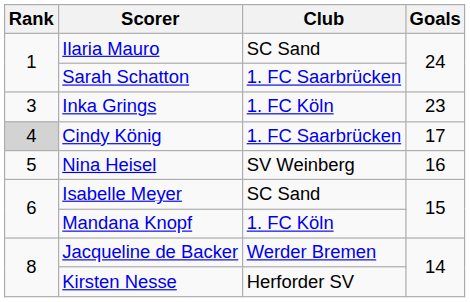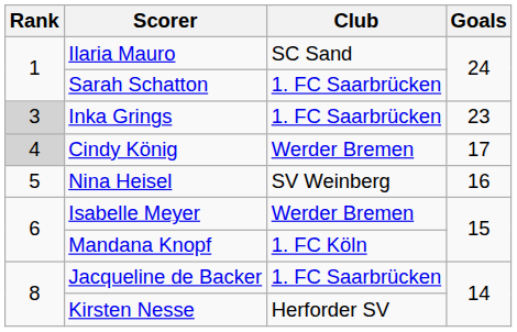 <table class="wikitable" style="text-align:center">
 <tr>
 <th>Rank</th>
 <th>Scorer</th>
 <th>Club</th>
 <th>Goals</th>
 </tr>
 <tr>
 <td rowspan="2">1</td>
 <td align="left"> <a href='#'>Ilaria Mauro</a></td>
 <td align="left">SC Sand</td>
 <td rowspan="2">24</td>
 </tr>
 <tr>
 <td align="left"> <a href='#'>Sarah Schatton</a></td>
 <td align="left"><a href='#'>1. FC Saarbrücken</a></td>
 </tr>
 <tr>
-<td>3</td>
+<td style="background: lightgrey;">3</td>
 <td align="left"> <a href='#'>Inka Grings</a></td>
-<td align="left"><a href='#'>1. FC Köln</a></td>
+<td align="left"><a href='#'>1. FC Saarbrücken</a></td>
 <td>23</td>
 </tr>
 <tr>
 <td style="background: lightgrey;">4</td>
 <td align="left"> <a href='#'>Cindy König</a></td>
-<td align="left"><a href='#'>1. FC Saarbrücken</a></td>
+<td align="left"><a href='#'>Werder Bremen</a></td>
 <td>17</td>
 </tr>
 <tr>
 <td>5</td>
 <td align="left"> <a href='#'>Nina Heisel</a></td>
 <td align="left">SV Weinberg</td>
 <td>16</td>
 </tr>
 <tr>
 <td rowspan="2">6</td>
 <td align="left"> <a href='#'>Isabelle Meyer</a></td>
-<td align="left">SC Sand</td>
+<td align="left"><a href='#'>Werder Bremen</a></td>
 <td rowspan="2">15</td>
 </tr>
 <tr>
 <td align="left"> <a href='#'>Mandana Knopf</a></td>
 <td align="left"><a href='#'>1. FC Köln</a></td>
 </tr>
 <tr>
 <td rowspan="2">8</td>
 <td align="left"> <a href='#'>Jacqueline de Backer</a></td>
-<td align="left"><a href='#'>Werder Bremen</a></td>
+<td align="left"><a href='#'>1. FC Saarbrücken</a></td>
 <td rowspan="2">14</td>
 </tr>
 <tr>
 <td align="left"> <a href='#'>Kirsten Nesse</a></td>
 <td align="left">Herforder SV</td>
 </tr>
 </table>
